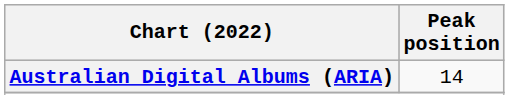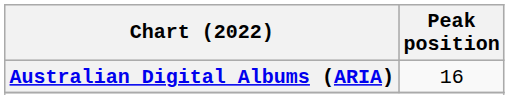 <table class="wikitable sortable plainrowheaders" style="text-align:center">
 <tr>
 <th scope="col">Chart (2022)</th>
 <th scope="col">Peak<br>position</th>
 </tr>
 <tr>
 <th scope="row"><a href='#'>Australian Digital Albums</a> (<a href='#'>ARIA</a>)</th>
-<td>14</td>
+<td>16</td>
 </tr>
 <tr>
 </tr>
 <tr>
 </tr>
 <tr>
 </tr>
 <tr>
 </tr>
 <tr>
 </tr>
 <tr>
 </tr>
 <tr>
 </tr>
 <tr>
 </tr>
 <tr>
 </tr>
 <tr>
 </tr>
 </table>
